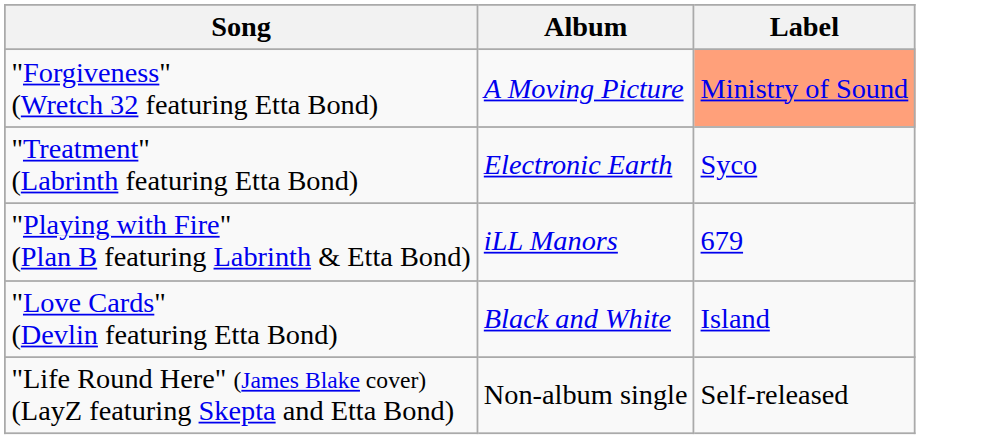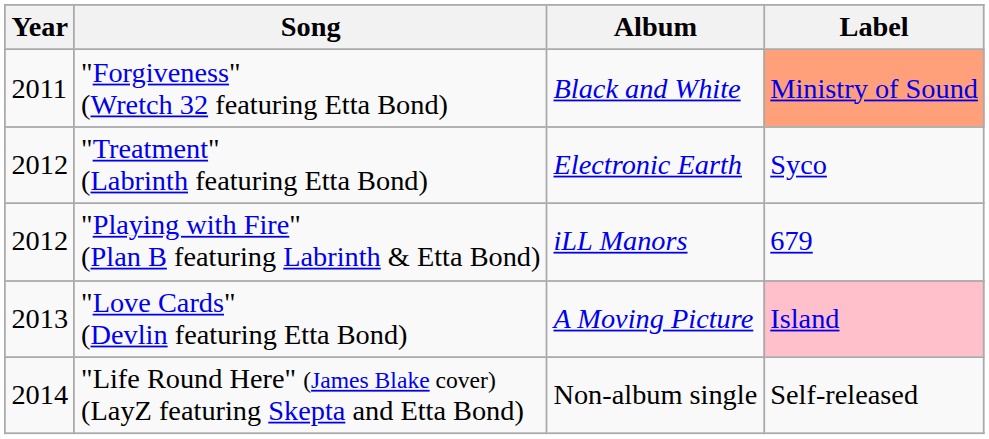 <table class="wikitable">
 <tr>
+<th>Year</th>
 <th>Song</th>
 <th>Album</th>
 <th>Label</th>
 </tr>
 <tr>
+<td>2011</td>
 <td>"<a href='#'>Forgiveness</a>"<br><span>(<a href='#'>Wretch 32</a> featuring Etta Bond)</span></td>
-<td><em><a href='#'>A Moving Picture</a></em></td>
+<td><em><a href='#'>Black and White</a></em></td>
 <td style="background: lightsalmon;"><a href='#'>Ministry of Sound</a></td>
 </tr>
 <tr>
+<td>2012</td>
 <td>"<a href='#'>Treatment</a>"<br><span>(<a href='#'>Labrinth</a> featuring Etta Bond)</span></td>
 <td><em><a href='#'>Electronic Earth</a></em></td>
 <td><a href='#'>Syco</a></td>
 </tr>
 <tr>
+<td>2012</td>
 <td>"<a href='#'>Playing with Fire</a>"<br><span>(<a href='#'>Plan B</a> featuring <a href='#'>Labrinth</a> & Etta Bond)</span></td>
 <td><em><a href='#'>iLL Manors</a></em></td>
 <td><a href='#'>679</a></td>
 </tr>
 <tr>
+<td>2013</td>
 <td>"<a href='#'>Love Cards</a>"<br><span>(<a href='#'>Devlin</a> featuring Etta Bond)</span></td>
-<td><em><a href='#'>Black and White</a></em></td>
-<td><a href='#'>Island</a></td>
+<td><em><a href='#'>A Moving Picture</a></em></td>
+<td style="background: pink;"><a href='#'>Island</a></td>
 </tr>
 <tr>
+<td>2014</td>
 <td>"Life Round Here" <small>(<a href='#'>James Blake</a> cover)</small><br><span>(LayZ featuring <a href='#'>Skepta</a> and Etta Bond)</span></td>
 <td>Non-album single</td>
 <td>Self-released</td>
 </tr>
 </table>
